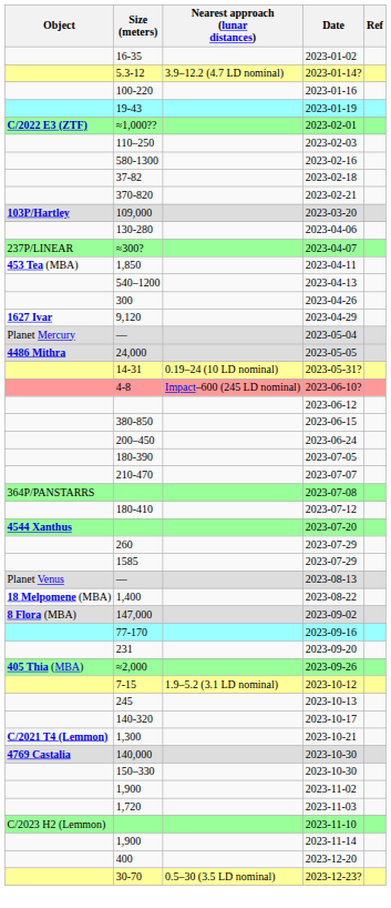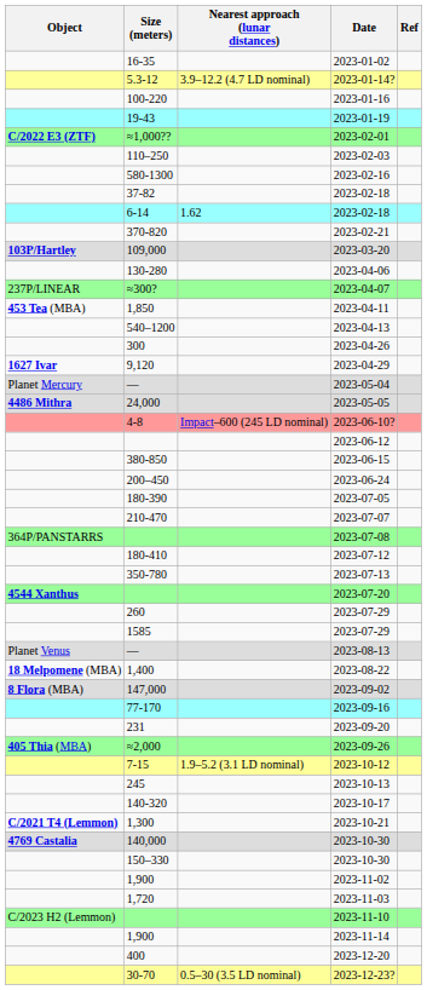 <table class="wikitable sortable">
 <tr>
 <th>Object</th>
 <th data-sort-type="number">Size<br>(meters)</th>
 <th data-sort-type="number">Nearest approach<br>(<a href='#'>lunar<br>distances</a>)</th>
 <th>Date</th>
 <th>Ref</th>
 </tr>
 <tr>
 <td></td>
 <td>16-35</td>
 <td></td>
 <td>2023-01-02</td>
 <td></td>
 </tr>
 <tr bgcolor="#ffff99">
 <td></td>
 <td>5.3-12</td>
 <td>3.9–12.2 (4.7 LD nominal)</td>
 <td>2023-01-14?</td>
 <td></td>
 </tr>
 <tr>
 <td></td>
 <td>100-220</td>
 <td></td>
 <td>2023-01-16</td>
 <td></td>
 </tr>
 <tr bgcolor="#99ffff" id=2020BP>
 <td></td>
 <td>19-43</td>
 <td></td>
 <td>2023-01-19</td>
 <td></td>
 </tr>
 <tr bgcolor="#99ff99">
 <td><strong><a href='#'>C/2022 E3 (ZTF)</a></strong></td>
 <td>≈1,000??</td>
 <td></td>
 <td>2023-02-01</td>
 <td></td>
 </tr>
 <tr>
 <td><strong></strong></td>
 <td>110–250</td>
 <td></td>
 <td>2023-02-03</td>
 <td></td>
 </tr>
 <tr id=2005YY128>
 <td></td>
 <td>580-1300</td>
 <td></td>
 <td>2023-02-16</td>
 <td></td>
 </tr>
 <tr>
 <td><strong></strong></td>
 <td>37-82</td>
 <td></td>
+<td>2023-02-18</td>
+<td></td>
+</tr>
+<tr bgcolor="#99ffff">
+<td></td>
+<td>6-14</td>
+<td>1.62</td>
 <td>2023-02-18</td>
 <td></td>
 </tr>
 <tr id=1993VB>
 <td></td>
 <td>370-820</td>
 <td></td>
 <td>2023-02-21</td>
 <td></td>
 </tr>
 <tr bgcolor="#dddddd">
 <td><strong><a href='#'>103P/Hartley</a></strong></td>
 <td>109,000</td>
 <td></td>
 <td>2023-03-20</td>
 <td><small></small></td>
 </tr>
 <tr id=2023FM>
 <td></td>
 <td>130-280</td>
 <td></td>
 <td>2023-04-06</td>
 <td></td>
 </tr>
 <tr bgcolor="#99ff99" id=364P>
 <td>237P/LINEAR</td>
 <td>≈300?</td>
 <td></td>
 <td>2023-04-07</td>
 <td></td>
 </tr>
 <tr>
 <td><strong><a href='#'>453 Tea</a></strong> (MBA)</td>
 <td>1,850</td>
 <td></td>
 <td>2023-04-11</td>
 <td></td>
 </tr>
 <tr id=2012KY3>
 <td></td>
 <td>540–1200</td>
 <td></td>
 <td>2023-04-13</td>
 <td></td>
 </tr>
 <tr>
 <td></td>
 <td>300</td>
 <td></td>
 <td>2023-04-26</td>
 <td></td>
 </tr>
 <tr>
 <td><strong><a href='#'>1627 Ivar</a></strong></td>
 <td>9,120</td>
 <td></td>
 <td>2023-04-29</td>
 <td><small></small></td>
 </tr>
 <tr bgcolor="#dddddd">
 <td>Planet <a href='#'>Mercury</a></td>
 <td>—</td>
 <td></td>
 <td>2023-05-04</td>
 <td><small></small></td>
 </tr>
 <tr bgcolor="#dddddd">
 <td><strong><a href='#'>4486 Mithra</a></strong></td>
 <td>24,000</td>
 <td></td>
 <td>2023-05-05</td>
 <td><small></small></td>
 </tr>
-<tr bgcolor="#ffff99">
-<td><strong></strong></td>
-<td>14-31</td>
-<td>0.19–24 (10 LD nominal)</td>
-<td>2023-05-31?</td>
-<td></td>
-</tr>
 <tr bgcolor="#ff9999">
 <td></td>
 <td>4-8</td>
 <td><a href='#'>Impact</a>–600 (245 LD nominal)</td>
 <td>2023-06-10?</td>
 <td><small></small></td>
 </tr>
 <tr id=1994XD>
 <td></td>
 <td></td>
 <td></td>
 <td>2023-06-12</td>
 <td></td>
 </tr>
 <tr>
 <td></td>
 <td>380-850</td>
 <td></td>
 <td>2023-06-15</td>
 <td></td>
 </tr>
 <tr>
 <td><strong></strong></td>
 <td>200–450</td>
 <td></td>
 <td>2023-06-24</td>
 <td></td>
 </tr>
 <tr>
 <td></td>
 <td>180-390</td>
 <td></td>
 <td>2023-07-05</td>
 <td></td>
 </tr>
 <tr>
 <td></td>
 <td>210-470</td>
 <td></td>
 <td>2023-07-07</td>
 <td></td>
 </tr>
 <tr bgcolor="#99ff99">
 <td>364P/PANSTARRS</td>
 <td></td>
 <td></td>
 <td>2023-07-08</td>
 <td><small></small></td>
 </tr>
 <tr>
 <td></td>
 <td>180-410</td>
 <td></td>
 <td>2023-07-12</td>
+<td></td>
+</tr>
+<tr>
+<td></td>
+<td>350-780</td>
+<td></td>
+<td>2023-07-13</td>
 <td></td>
 </tr>
 <tr bgcolor="#99ff99">
 <td><strong><a href='#'>4544 Xanthus</a></strong></td>
 <td></td>
 <td></td>
 <td>2023-07-20</td>
 <td><small></small></td>
 </tr>
 <tr>
 <td></td>
 <td>260</td>
 <td></td>
 <td>2023-07-29</td>
 <td></td>
 </tr>
 <tr>
 <td></td>
 <td>1585</td>
 <td></td>
 <td>2023-07-29</td>
 <td></td>
 </tr>
 <tr bgcolor="#dddddd" id=Venus>
 <td>Planet <a href='#'>Venus</a></td>
 <td>—</td>
 <td></td>
 <td>2023-08-13</td>
 <td><small></small></td>
 </tr>
 <tr>
 <td><strong><a href='#'>18 Melpomene</a></strong> (MBA)</td>
 <td>1,400</td>
 <td></td>
 <td>2023-08-22</td>
 <td></td>
 </tr>
 <tr bgcolor="#dddddd">
 <td><strong><a href='#'>8 Flora</a></strong> (MBA)</td>
 <td>147,000</td>
 <td></td>
 <td>2023-09-02</td>
 <td><small></small></td>
 </tr>
 <tr bgcolor="#99ffff" id=2016LY48>
 <td></td>
 <td>77-170</td>
 <td></td>
 <td>2023-09-16</td>
 <td></td>
 </tr>
 <tr>
 <td></td>
 <td>231</td>
 <td></td>
 <td>2023-09-20</td>
 <td></td>
 </tr>
 <tr bgcolor="#99ff99">
 <td><strong><a href='#'>405 Thia</a></strong> (<a href='#'>MBA</a>)</td>
 <td>≈2,000</td>
 <td></td>
 <td>2023-09-26</td>
 <td></td>
 </tr>
 <tr bgcolor="#ffff99">
 <td></td>
 <td>7-15</td>
 <td>1.9–5.2 (3.1 LD nominal)</td>
 <td>2023-10-12</td>
 <td></td>
 </tr>
 <tr>
 <td></td>
 <td>245</td>
 <td></td>
 <td>2023-10-13</td>
 <td></td>
 </tr>
 <tr>
 <td></td>
 <td>140-320</td>
 <td></td>
 <td>2023-10-17</td>
 <td></td>
 </tr>
 <tr>
 <td><strong><a href='#'>C/2021 T4 (Lemmon)</a></strong></td>
 <td>1,300</td>
 <td></td>
 <td>2023-10-21</td>
 <td></td>
 </tr>
 <tr bgcolor="#dddddd">
 <td><strong><a href='#'>4769 Castalia</a></strong></td>
 <td>140,000</td>
 <td></td>
 <td>2023-10-30</td>
 <td><small></small></td>
 </tr>
 <tr>
 <td></td>
 <td>150–330</td>
 <td></td>
 <td>2023-10-30</td>
 <td></td>
 </tr>
 <tr>
 <td></td>
 <td>1,900</td>
 <td></td>
 <td>2023-11-02</td>
 <td></td>
 </tr>
 <tr>
 <td><strong></strong></td>
 <td>1,720</td>
 <td></td>
 <td>2023-11-03</td>
 <td></td>
 </tr>
 <tr bgcolor="#99ff99">
 <td>C/2023 H2 (Lemmon)</td>
 <td></td>
 <td></td>
 <td>2023-11-10</td>
 <td></td>
 </tr>
 <tr>
 <td></td>
 <td>1,900</td>
 <td></td>
 <td>2023-11-14</td>
 <td></td>
 </tr>
 <tr>
 <td><strong></strong></td>
 <td>400</td>
 <td></td>
 <td>2023-12-20</td>
 <td></td>
 </tr>
 <tr bgcolor="#ffff99">
 <td></td>
 <td>30-70</td>
 <td>0.5–30 (3.5 LD nominal)</td>
 <td>2023-12-23?</td>
 <td></td>
 </tr>
 </table>
